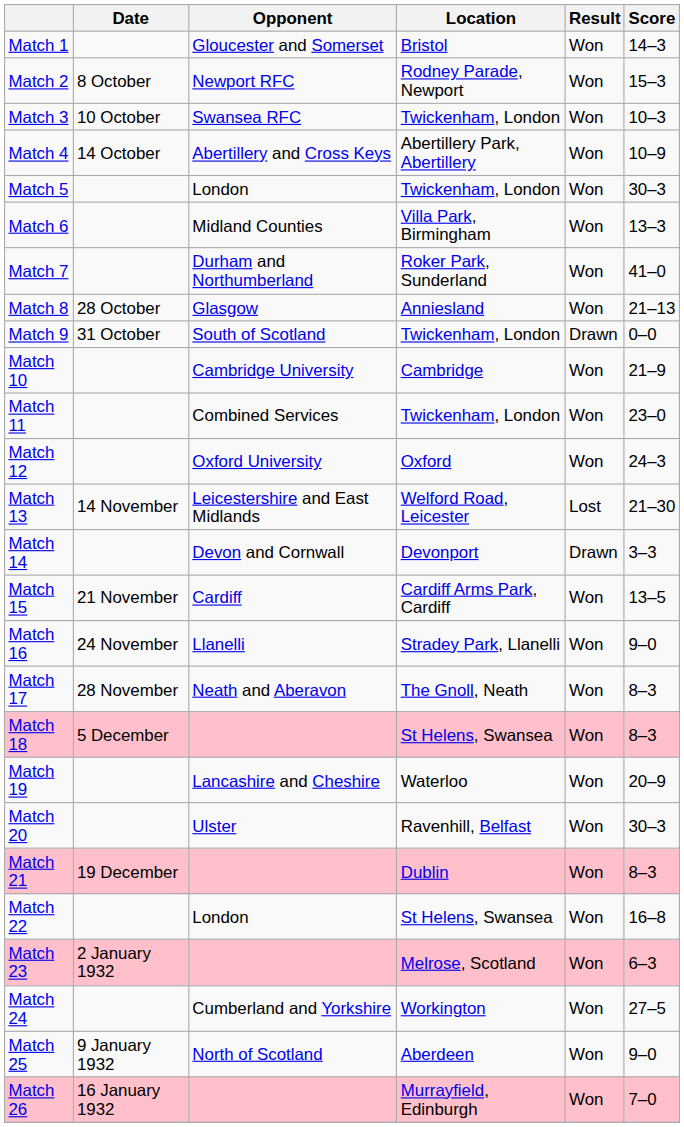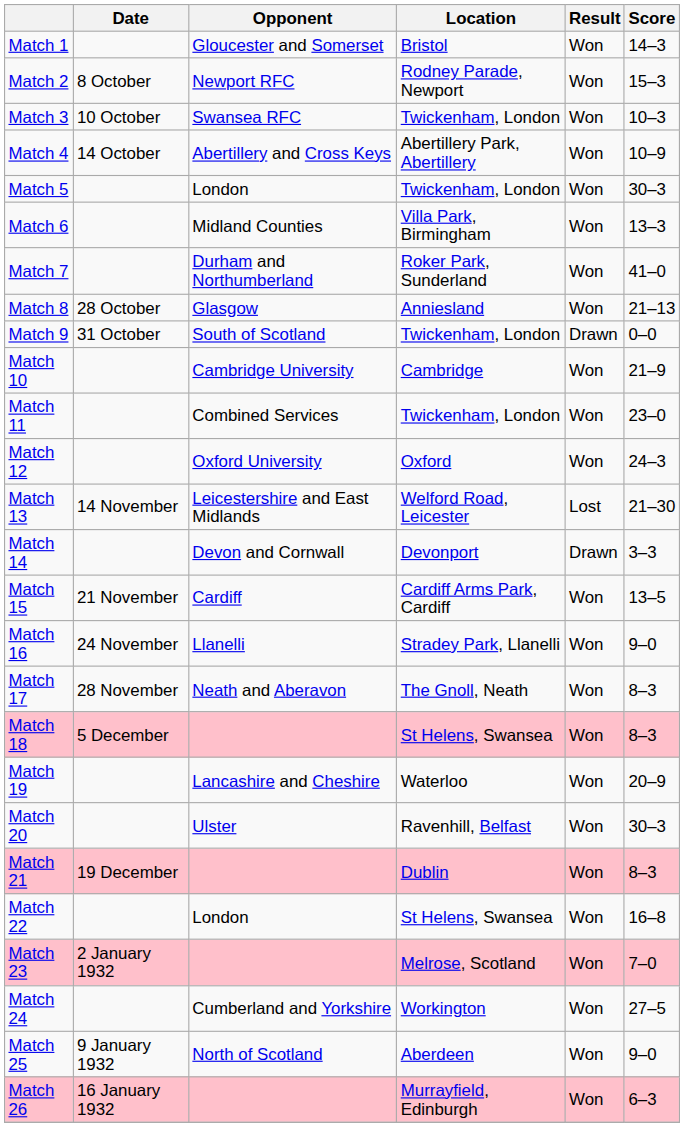 <table class="wikitable" style="font-size: 95%;">
 <tr>
 <th></th>
 <th>Date</th>
 <th>Opponent</th>
 <th>Location</th>
 <th>Result</th>
 <th>Score</th>
 </tr>
 <tr>
 <td><a href='#'>Match 1</a></td>
 <td></td>
 <td><a href='#'>Gloucester</a> and <a href='#'>Somerset</a></td>
 <td><a href='#'>Bristol</a></td>
 <td>Won</td>
 <td>14–3</td>
 </tr>
 <tr>
 <td><a href='#'>Match 2</a></td>
 <td>8 October</td>
 <td><a href='#'>Newport RFC</a></td>
 <td><a href='#'>Rodney Parade</a>, Newport</td>
 <td>Won</td>
 <td>15–3</td>
 </tr>
 <tr>
 <td><a href='#'>Match 3</a></td>
 <td>10 October</td>
 <td><a href='#'>Swansea RFC</a></td>
 <td><a href='#'>Twickenham</a>, London</td>
 <td>Won</td>
 <td>10–3</td>
 </tr>
 <tr>
 <td><a href='#'>Match 4</a></td>
 <td>14 October</td>
 <td><a href='#'>Abertillery</a> and <a href='#'>Cross Keys</a></td>
 <td>Abertillery Park, <a href='#'>Abertillery</a></td>
 <td>Won</td>
 <td>10–9</td>
 </tr>
 <tr>
 <td><a href='#'>Match 5</a></td>
 <td></td>
 <td>London</td>
 <td><a href='#'>Twickenham</a>, London</td>
 <td>Won</td>
 <td>30–3</td>
 </tr>
 <tr>
 <td><a href='#'>Match 6</a></td>
 <td></td>
 <td>Midland Counties</td>
 <td><a href='#'>Villa Park</a>, Birmingham</td>
 <td>Won</td>
 <td>13–3</td>
 </tr>
 <tr>
 <td><a href='#'>Match 7</a></td>
 <td></td>
 <td><a href='#'>Durham</a> and <a href='#'>Northumberland</a></td>
 <td><a href='#'>Roker Park</a>, Sunderland</td>
 <td>Won</td>
 <td>41–0</td>
 </tr>
 <tr>
 <td><a href='#'>Match 8</a></td>
 <td>28 October</td>
 <td><a href='#'>Glasgow</a></td>
 <td><a href='#'>Anniesland</a></td>
 <td>Won</td>
 <td>21–13</td>
 </tr>
 <tr>
 <td><a href='#'>Match 9</a></td>
 <td>31 October</td>
 <td><a href='#'>South of Scotland</a></td>
 <td><a href='#'>Twickenham</a>, London</td>
 <td>Drawn</td>
 <td>0–0</td>
 </tr>
 <tr>
 <td><a href='#'>Match 10</a></td>
 <td></td>
 <td><a href='#'>Cambridge University</a></td>
 <td><a href='#'>Cambridge</a></td>
 <td>Won</td>
 <td>21–9</td>
 </tr>
 <tr>
 <td><a href='#'>Match 11</a></td>
 <td></td>
 <td>Combined Services</td>
 <td><a href='#'>Twickenham</a>, London</td>
 <td>Won</td>
 <td>23–0</td>
 </tr>
 <tr>
 <td><a href='#'>Match 12</a></td>
 <td></td>
 <td><a href='#'>Oxford University</a></td>
 <td><a href='#'>Oxford</a></td>
 <td>Won</td>
 <td>24–3</td>
 </tr>
 <tr>
 <td><a href='#'>Match 13</a></td>
 <td>14 November</td>
 <td><a href='#'>Leicestershire</a> and East Midlands</td>
 <td><a href='#'>Welford Road</a>, <a href='#'>Leicester</a></td>
 <td>Lost</td>
 <td>21–30</td>
 </tr>
 <tr>
 <td><a href='#'>Match 14</a></td>
 <td></td>
 <td><a href='#'>Devon</a> and Cornwall</td>
 <td><a href='#'>Devonport</a></td>
 <td>Drawn</td>
 <td>3–3</td>
 </tr>
 <tr>
 <td><a href='#'>Match 15</a></td>
 <td>21 November</td>
 <td><a href='#'>Cardiff</a></td>
 <td><a href='#'>Cardiff Arms Park</a>, Cardiff</td>
 <td>Won</td>
 <td>13–5</td>
 </tr>
 <tr>
 <td><a href='#'>Match 16</a></td>
 <td>24 November</td>
 <td><a href='#'>Llanelli</a></td>
 <td><a href='#'>Stradey Park</a>, Llanelli</td>
 <td>Won</td>
 <td>9–0</td>
 </tr>
 <tr>
 <td><a href='#'>Match 17</a></td>
 <td>28 November</td>
 <td><a href='#'>Neath</a> and <a href='#'>Aberavon</a></td>
 <td><a href='#'>The Gnoll</a>, Neath</td>
 <td>Won</td>
 <td>8–3</td>
 </tr>
 <tr bgcolor=pink>
 <td><a href='#'>Match 18</a></td>
 <td>5 December</td>
 <td></td>
 <td><a href='#'>St Helens</a>, Swansea</td>
 <td>Won</td>
 <td>8–3</td>
 </tr>
 <tr>
 <td><a href='#'>Match 19</a></td>
 <td></td>
 <td><a href='#'>Lancashire</a> and <a href='#'>Cheshire</a></td>
 <td>Waterloo</td>
 <td>Won</td>
 <td>20–9</td>
 </tr>
 <tr>
 <td><a href='#'>Match 20</a></td>
 <td></td>
 <td><a href='#'>Ulster</a></td>
 <td>Ravenhill, <a href='#'>Belfast</a></td>
 <td>Won</td>
 <td>30–3</td>
 </tr>
 <tr bgcolor=pink>
 <td><a href='#'>Match 21</a></td>
 <td>19 December</td>
 <td></td>
 <td><a href='#'>Dublin</a></td>
 <td>Won</td>
 <td>8–3</td>
 </tr>
 <tr>
 <td><a href='#'>Match 22</a></td>
 <td></td>
 <td>London</td>
 <td><a href='#'>St Helens</a>, Swansea</td>
 <td>Won</td>
 <td>16–8</td>
 </tr>
 <tr bgcolor=pink>
 <td><a href='#'>Match 23</a></td>
 <td>2 January 1932</td>
 <td></td>
 <td><a href='#'>Melrose</a>, Scotland</td>
 <td>Won</td>
-<td>6–3</td>
+<td>7–0</td>
 </tr>
 <tr>
 <td><a href='#'>Match 24</a></td>
 <td></td>
 <td>Cumberland and <a href='#'>Yorkshire</a></td>
 <td><a href='#'>Workington</a></td>
 <td>Won</td>
 <td>27–5</td>
 </tr>
 <tr>
 <td><a href='#'>Match 25</a></td>
 <td>9 January 1932</td>
 <td><a href='#'>North of Scotland</a></td>
 <td><a href='#'>Aberdeen</a></td>
 <td>Won</td>
 <td>9–0</td>
 </tr>
 <tr bgcolor=pink>
 <td><a href='#'>Match 26</a></td>
 <td>16 January 1932</td>
 <td></td>
 <td><a href='#'>Murrayfield</a>, Edinburgh</td>
 <td>Won</td>
-<td>7–0</td>
+<td>6–3</td>
 </tr>
 <tr>
 </tr>
 </table>
